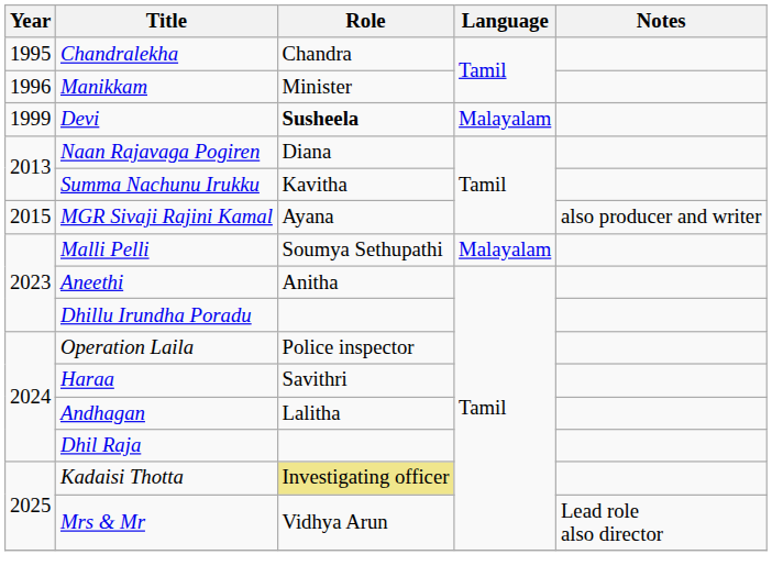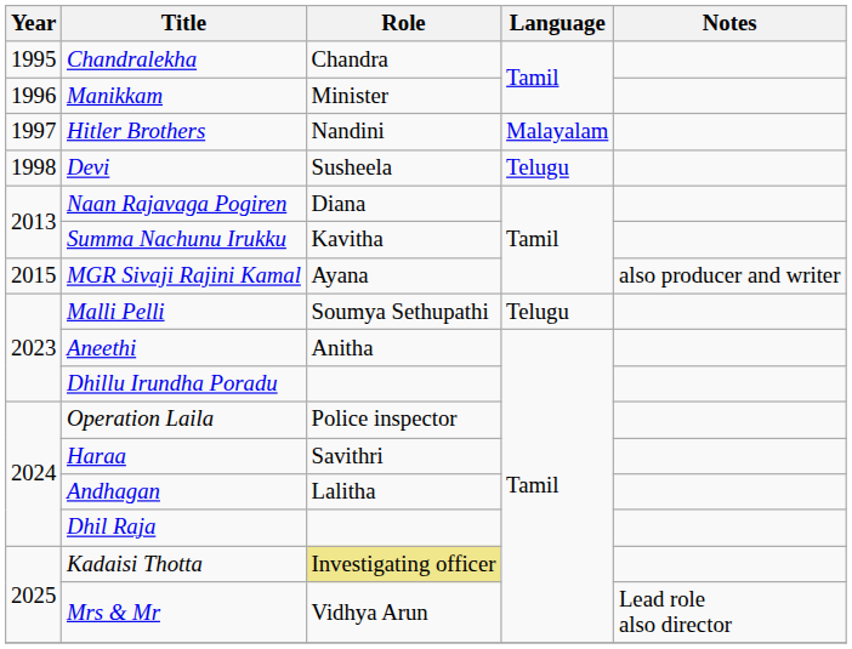 <table class="wikitable sortable">
 <tr>
 <th scope="col">Year</th>
 <th scope="col">Title</th>
 <th scope="col">Role</th>
 <th scope="col">Language</th>
 <th scope="col" class="unsortable">Notes</th>
 </tr>
 <tr>
 <td>1995</td>
 <td><em><a href='#'>Chandralekha</a></em></td>
 <td>Chandra</td>
 <td rowspan="2"><a href='#'>Tamil</a></td>
 <td></td>
 </tr>
 <tr>
 <td>1996</td>
 <td><em><a href='#'>Manikkam</a></em></td>
 <td>Minister</td>
 <td></td>
 </tr>
 <tr>
-<td>1999</td>
+<td>1997</td>
+<td><em><a href='#'>Hitler Brothers</a></em></td>
+<td>Nandini</td>
+<td><a href='#'>Malayalam</a></td>
+<td></td>
+</tr>
+<tr>
+<td>1998</td>
 <td><em><a href='#'>Devi</a></em></td>
-<td><strong>Susheela</strong></td>
-<td><a href='#'>Malayalam</a></td>
+<td>Susheela</td>
+<td><a href='#'>Telugu</a></td>
 <td></td>
 </tr>
 <tr>
 <td rowspan="2">2013</td>
 <td><em><a href='#'>Naan Rajavaga Pogiren</a></em></td>
 <td>Diana</td>
 <td rowspan="3">Tamil</td>
 <td></td>
 </tr>
 <tr>
 <td><em><a href='#'>Summa Nachunu Irukku</a></em></td>
 <td>Kavitha</td>
 <td></td>
 </tr>
 <tr>
 <td>2015</td>
 <td><em><a href='#'>MGR Sivaji Rajini Kamal</a></em></td>
 <td>Ayana</td>
 <td>also producer and writer</td>
 </tr>
 <tr>
 <td rowspan="3">2023</td>
 <td><em><a href='#'>Malli Pelli</a></em></td>
 <td>Soumya Sethupathi</td>
-<td><a href='#'>Malayalam</a></td>
+<td>Telugu</td>
 <td></td>
 </tr>
 <tr>
 <td><em><a href='#'>Aneethi</a></em></td>
 <td>Anitha</td>
 <td rowspan="8">Tamil</td>
 <td></td>
 </tr>
 <tr>
 <td><em><a href='#'>Dhillu Irundha Poradu</a></em></td>
 <td></td>
 <td></td>
 </tr>
 <tr>
 <td rowspan="4">2024</td>
 <td><em>Operation Laila</em></td>
 <td>Police inspector</td>
 <td></td>
 </tr>
 <tr>
 <td><em><a href='#'>Haraa</a></em></td>
 <td>Savithri</td>
 <td></td>
 </tr>
 <tr>
 <td><em><a href='#'>Andhagan</a></em></td>
 <td>Lalitha</td>
 <td></td>
 </tr>
 <tr>
 <td><em><a href='#'>Dhil Raja</a></em></td>
 <td></td>
 <td></td>
 </tr>
 <tr>
 <td rowspan="2">2025</td>
 <td><em>Kadaisi Thotta</em></td>
 <td style="background: khaki;">Investigating officer</td>
 <td></td>
 </tr>
 <tr>
 <td><em><a href='#'>Mrs & Mr</a></em></td>
 <td>Vidhya Arun</td>
 <td>Lead role<br>also director</td>
 </tr>
 <tr>
 </tr>
 </table>
